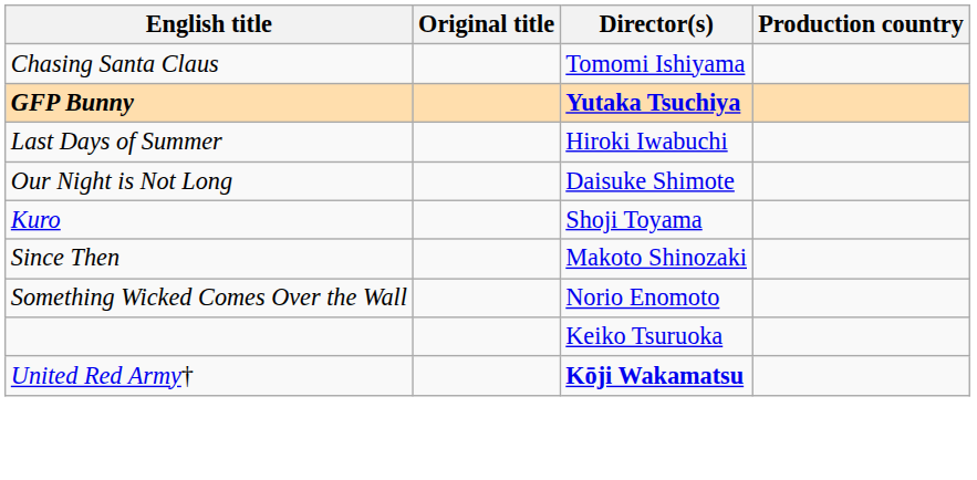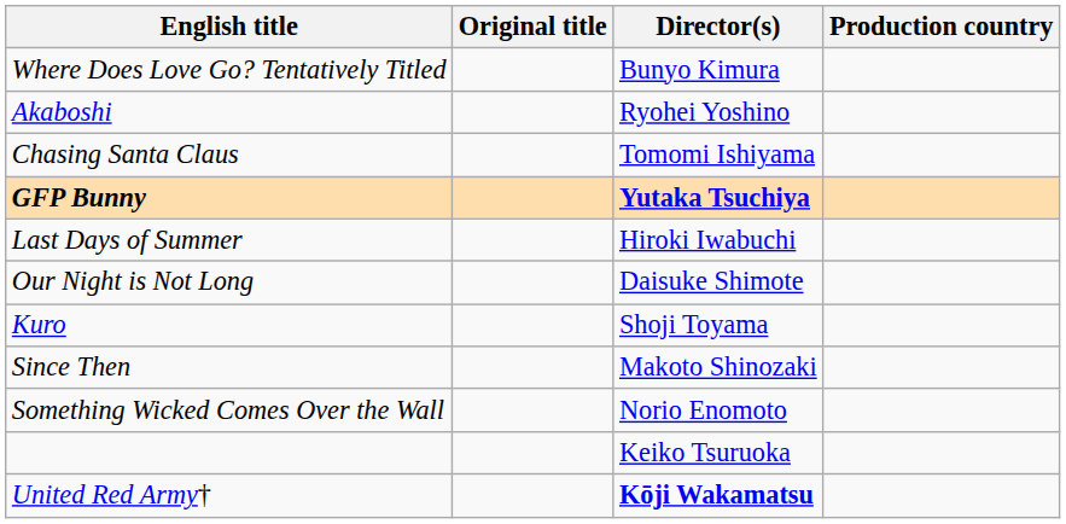 <table class="sortable wikitable">
 <tr>
 <th>English title</th>
 <th>Original title</th>
 <th>Director(s)</th>
 <th>Production country</th>
+</tr>
+<tr>
+<td><em>Where Does Love Go? Tentatively Titled</em></td>
+<td></td>
+<td><a href='#'>Bunyo Kimura</a></td>
+<td></td>
+</tr>
+<tr>
+<td><em><a href='#'>Akaboshi</a></em></td>
+<td></td>
+<td><a href='#'>Ryohei Yoshino</a></td>
+<td></td>
 </tr>
 <tr>
 <td><em>Chasing Santa Claus</em></td>
 <td></td>
 <td><a href='#'>Tomomi Ishiyama</a></td>
 <td></td>
 </tr>
 <tr style="background:#FFDEAD;">
 <td><strong><em>GFP Bunny</em></strong></td>
 <td><strong></strong></td>
 <td><strong><a href='#'>Yutaka Tsuchiya</a></strong></td>
 <td></td>
 </tr>
 <tr>
 <td><em>Last Days of Summer</em></td>
 <td></td>
 <td><a href='#'>Hiroki Iwabuchi</a></td>
 <td></td>
 </tr>
 <tr>
 <td><em>Our Night is Not Long</em></td>
 <td></td>
 <td><a href='#'>Daisuke Shimote</a></td>
 <td></td>
 </tr>
 <tr>
 <td><em><a href='#'>Kuro</a></em></td>
 <td></td>
 <td><a href='#'>Shoji Toyama</a></td>
 <td></td>
 </tr>
 <tr>
 <td><em>Since Then</em></td>
 <td></td>
 <td><a href='#'>Makoto Shinozaki</a></td>
 <td></td>
 </tr>
 <tr>
 <td><em>Something Wicked Comes Over the Wall</em></td>
 <td></td>
 <td><a href='#'>Norio Enomoto</a></td>
 <td></td>
 </tr>
 <tr>
 <td></td>
 <td></td>
 <td><a href='#'>Keiko Tsuruoka</a></td>
 <td></td>
 </tr>
 <tr>
 <td><em><a href='#'>United Red Army</a></em>†</td>
 <td></td>
 <td><strong><a href='#'>Kōji Wakamatsu</a></strong></td>
 <td></td>
 </tr>
 </table>
